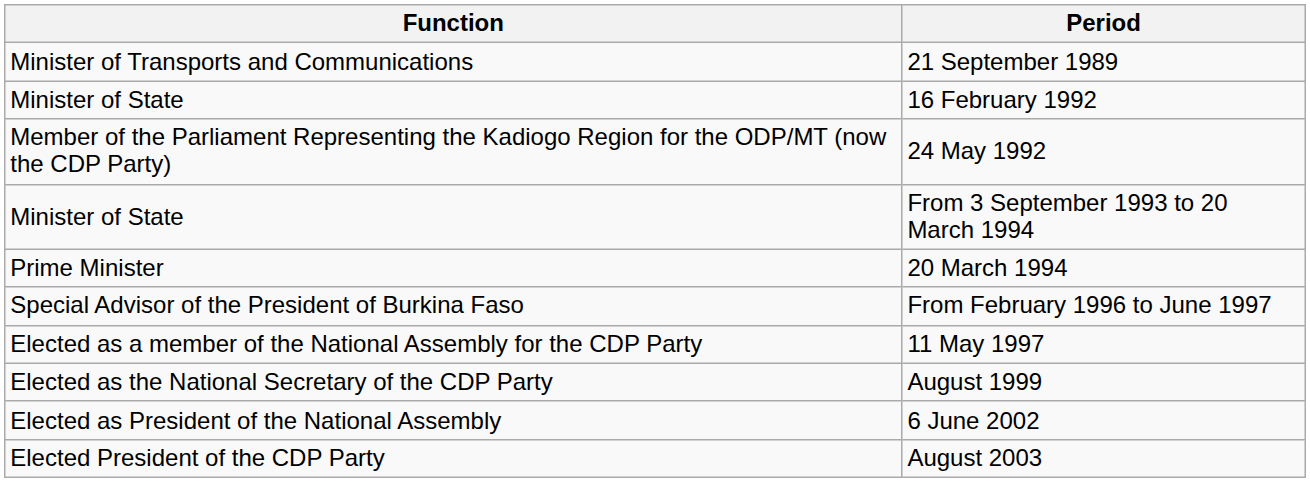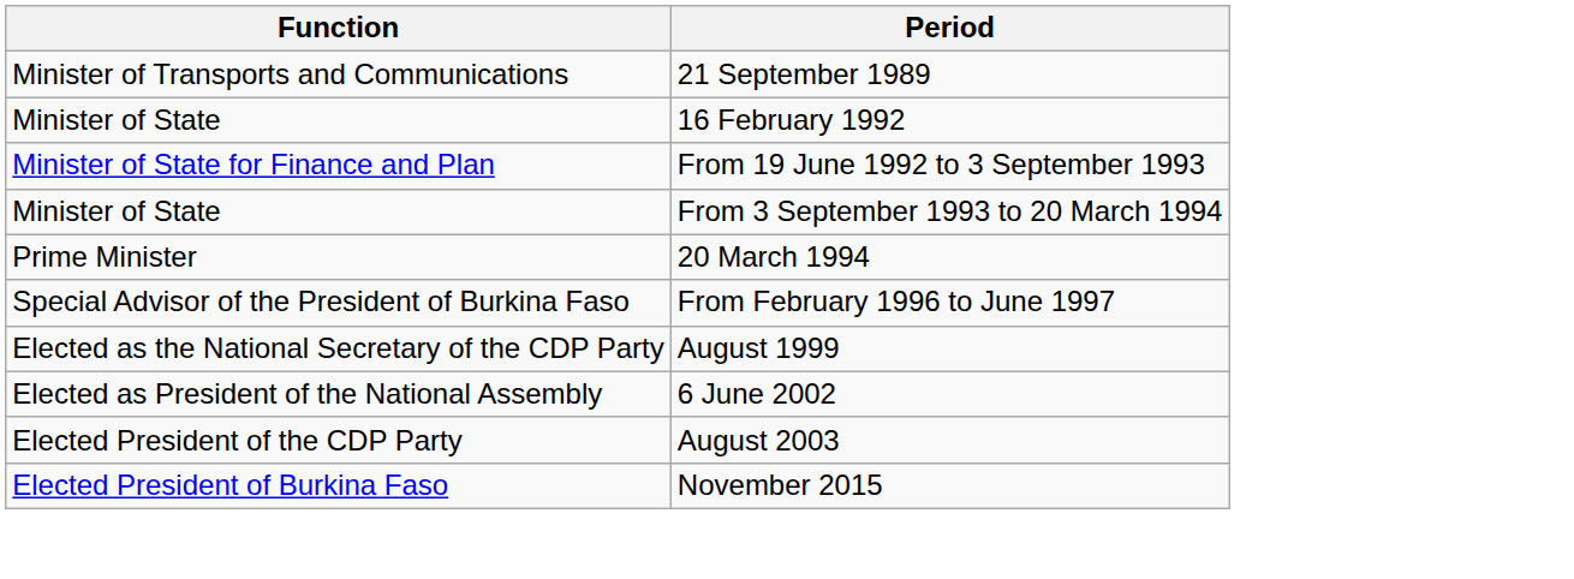 <table class="wikitable" summary="Political Career: RMK">
 <tr>
 <th>Function</th>
 <th>Period</th>
 </tr>
 <tr>
 <td>Minister of Transports and Communications</td>
 <td>21 September 1989</td>
 </tr>
 <tr>
 <td>Minister of State</td>
 <td>16 February 1992</td>
 </tr>
 <tr>
-<td>Member of the Parliament Representing the Kadiogo Region for the ODP/MT (now the CDP Party)</td>
-<td>24 May 1992</td>
+<td><a href='#'>Minister of State for Finance and Plan</a></td>
+<td>From 19 June 1992 to 3 September 1993</td>
 </tr>
 <tr>
 <td>Minister of State</td>
 <td>From 3 September 1993 to 20 March 1994</td>
 </tr>
 <tr>
 <td>Prime Minister</td>
 <td>20 March 1994</td>
 </tr>
 <tr>
 <td>Special Advisor of the President of Burkina Faso</td>
 <td>From February 1996 to June 1997</td>
 </tr>
 <tr>
-<td>Elected as a member of the National Assembly for the CDP Party</td>
-<td>11 May 1997</td>
-</tr>
-<tr>
 <td>Elected as the National Secretary of the CDP Party</td>
 <td>August 1999</td>
 </tr>
 <tr>
 <td>Elected as President of the National Assembly</td>
 <td>6 June 2002</td>
 </tr>
 <tr>
 <td>Elected President of the CDP Party</td>
 <td>August 2003</td>
 </tr>
+<tr>
+<td><a href='#'>Elected President of Burkina Faso</a></td>
+<td>November 2015</td>
+</tr>
 </table>
